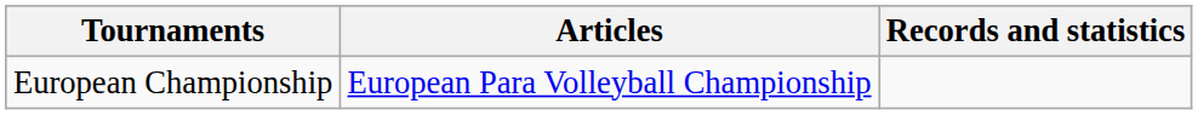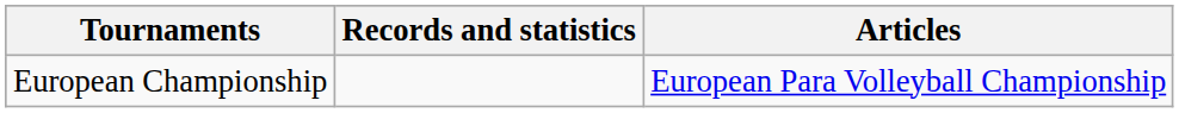 <table class="wikitable">
 <tr>
 <th>Tournaments</th>
+<th>Records and statistics</th>
 <th>Articles</th>
-<th>Records and statistics</th>
 </tr>
 <tr>
 <td>European Championship</td>
+<td></td>
 <td><a href='#'>European Para Volleyball Championship</a></td>
-<td></td>
 </tr>
 </table>
